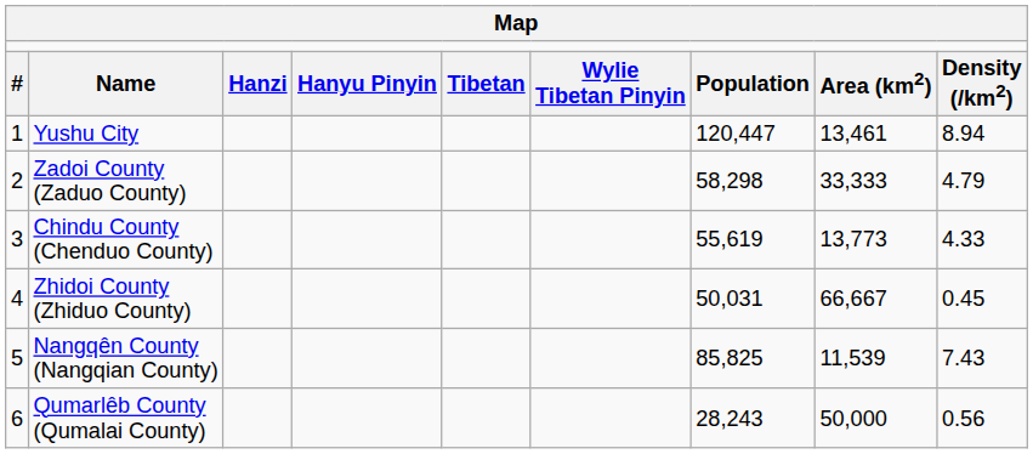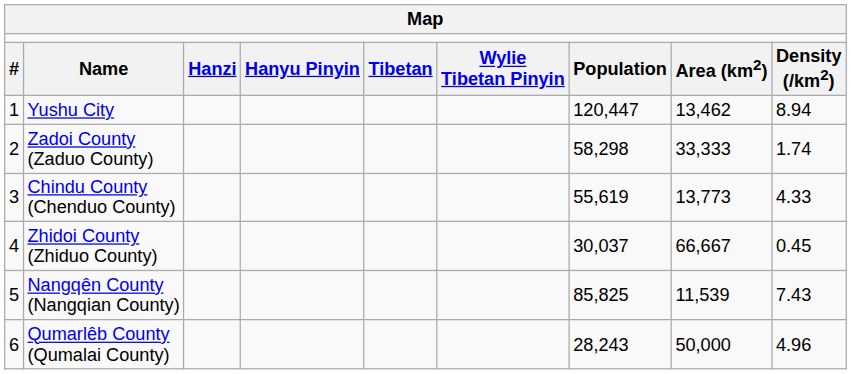 <table class="wikitable"  style="font-size:90%;" align=center>
 <tr>
 <th colspan="9" align="center">Map</th>
 </tr>
 <tr>
 <td colspan="9" align="center"></td>
 </tr>
 <tr>
 <th>#</th>
 <th>Name</th>
 <th><a href='#'>Hanzi</a></th>
 <th><a href='#'>Hanyu Pinyin</a></th>
 <th><a href='#'>Tibetan</a></th>
 <th><a href='#'>Wylie</a><br><a href='#'>Tibetan Pinyin</a></th>
 <th>Population<br></th>
 <th>Area (km<sup>2</sup>)</th>
 <th>Density<br>(/km<sup>2</sup>)</th>
 </tr>
 <tr --------->
 <td>1</td>
 <td><a href='#'>Yushu City</a></td>
 <td></td>
 <td></td>
 <td></td>
 <td><br></td>
 <td>120,447</td>
-<td>13,461</td>
+<td>13,462</td>
 <td>8.94</td>
 </tr>
 <tr --------->
 <td>2</td>
 <td><a href='#'>Zadoi County</a><br>(Zaduo County)</td>
 <td></td>
 <td></td>
 <td></td>
 <td><br></td>
 <td>58,298</td>
 <td>33,333</td>
-<td>4.79</td>
+<td>1.74</td>
 </tr>
 <tr -------->
 <td>3</td>
 <td><a href='#'>Chindu County</a><br>(Chenduo County)</td>
 <td></td>
 <td></td>
 <td></td>
 <td><br></td>
 <td>55,619</td>
 <td>13,773</td>
 <td>4.33</td>
 </tr>
 <tr --------->
 <td>4</td>
 <td><a href='#'>Zhidoi County</a><br>(Zhiduo County)</td>
 <td></td>
 <td></td>
 <td></td>
 <td><br></td>
-<td>50,031</td>
+<td>30,037</td>
 <td>66,667</td>
 <td>0.45</td>
 </tr>
 <tr --------->
 <td>5</td>
 <td><a href='#'>Nangqên County</a><br>(Nangqian County)</td>
 <td></td>
 <td></td>
 <td></td>
 <td><br></td>
 <td>85,825</td>
 <td>11,539</td>
 <td>7.43</td>
 </tr>
 <tr --------->
 <td>6</td>
 <td><a href='#'>Qumarlêb County</a><br>(Qumalai County)</td>
 <td></td>
 <td></td>
 <td></td>
 <td><br></td>
 <td>28,243</td>
 <td>50,000</td>
-<td>0.56</td>
+<td>4.96</td>
 </tr>
 </table>
